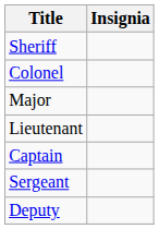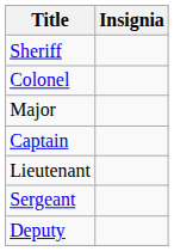 <table class="wikitable">
 <tr>
 <th>Title</th>
 <th>Insignia</th>
 </tr>
 <tr>
 <td><a href='#'>Sheriff</a></td>
 <td></td>
 </tr>
 <tr>
 <td><a href='#'>Colonel</a></td>
 <td></td>
 </tr>
 <tr>
 <td>Major</td>
 <td></td>
 </tr>
 <tr>
-<td>Lieutenant</td>
+<td><a href='#'>Captain</a></td>
 <td></td>
 </tr>
 <tr>
-<td><a href='#'>Captain</a></td>
+<td>Lieutenant</td>
 <td></td>
 </tr>
 <tr>
 <td><a href='#'>Sergeant</a></td>
 <td align="center"></td>
 </tr>
 <tr>
 <td><a href='#'>Deputy</a></td>
 <td></td>
 </tr>
 <tr>
 </tr>
 </table>
